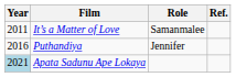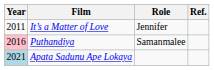 <table class="wikitable">
 <tr>
 <th>Year</th>
 <th>Film</th>
 <th>Role</th>
 <th>Ref.</th>
 </tr>
 <tr>
 <td>2011</td>
 <td><em><a href='#'>It’s a Matter of Love</a></em></td>
-<td>Samanmalee</td>
+<td>Jennifer</td>
 <td></td>
 </tr>
 <tr>
-<td>2016</td>
+<td style="background: pink;">2016</td>
 <td><em><a href='#'>Puthandiya</a></em></td>
-<td>Jennifer</td>
+<td>Samanmalee</td>
 <td></td>
 </tr>
 <tr>
 <td style="background: lightblue;">2021</td>
 <td><em><a href='#'>Apata Sadunu Ape Lokaya</a></em></td>
 <td></td>
 <td></td>
 </tr>
 </table>
